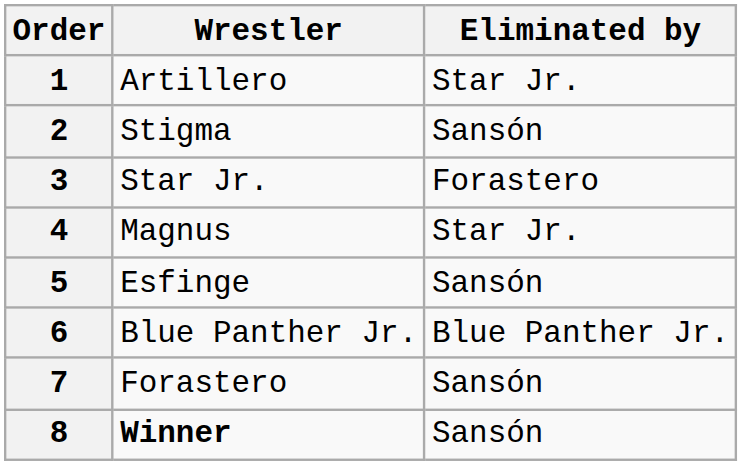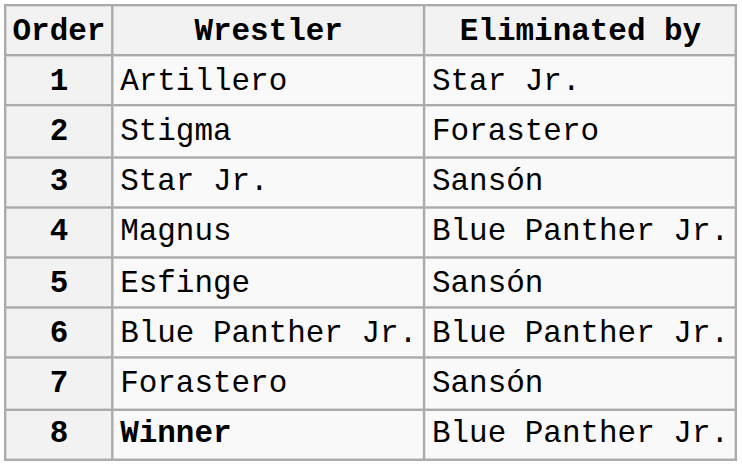 <table class="wikitable sortable">
 <tr>
 <th data-sort-type="number" scope="col">Order</th>
 <th scope="col">Wrestler</th>
 <th scope="col">Eliminated by</th>
 </tr>
 <tr>
 <th scope=row>1</th>
 <td>Artillero</td>
 <td>Star Jr.</td>
 </tr>
 <tr>
 <th scope=row>2</th>
 <td>Stigma</td>
-<td>Sansón</td>
+<td>Forastero</td>
 </tr>
 <tr>
 <th scope=row>3</th>
 <td>Star Jr.</td>
-<td>Forastero</td>
+<td>Sansón</td>
 </tr>
 <tr>
 <th scope=row>4</th>
 <td>Magnus</td>
-<td>Star Jr.</td>
+<td>Blue Panther Jr.</td>
 </tr>
 <tr>
 <th scope=row>5</th>
 <td>Esfinge</td>
 <td>Sansón</td>
 </tr>
 <tr>
 <th scope=row>6</th>
 <td>Blue Panther Jr.</td>
 <td>Blue Panther Jr.</td>
 </tr>
 <tr>
 <th scope=row>7</th>
 <td>Forastero</td>
 <td>Sansón</td>
 </tr>
 <tr>
 <th scope=row>8</th>
 <td><strong>Winner</strong></td>
-<td>Sansón</td>
+<td>Blue Panther Jr.</td>
 </tr>
 </table>
